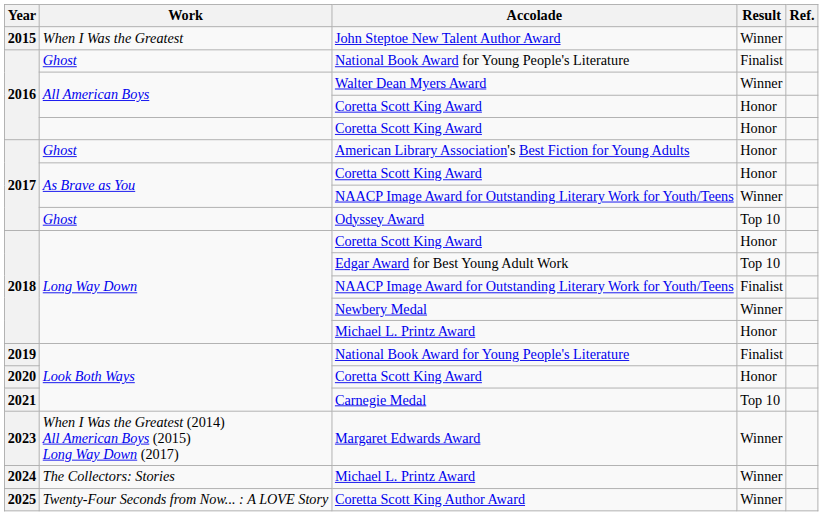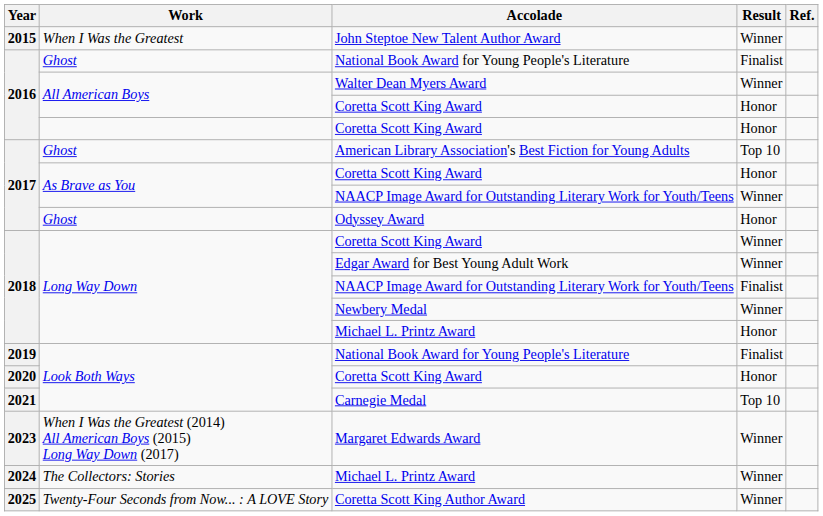 <table class="wikitable sortable">
 <tr>
 <th>Year</th>
 <th>Work</th>
 <th>Accolade</th>
 <th>Result</th>
 <th>Ref.</th>
 </tr>
 <tr>
 <th>2015</th>
 <td><em>When I Was the Greatest</em></td>
 <td><a href='#'>John Steptoe New Talent Author Award</a></td>
 <td>Winner</td>
 <td></td>
 </tr>
 <tr>
 <th rowspan="4">2016</th>
 <td><em><a href='#'>Ghost</a></em></td>
 <td><a href='#'>National Book Award</a> for Young People's Literature</td>
 <td>Finalist</td>
 <td></td>
 </tr>
 <tr>
 <td rowspan="2"><em><a href='#'>All American Boys</a></em></td>
 <td><a href='#'>Walter Dean Myers Award</a></td>
 <td>Winner</td>
 <td></td>
 </tr>
 <tr>
 <td><a href='#'>Coretta Scott King Award</a></td>
 <td>Honor</td>
 <td></td>
 </tr>
 <tr>
 <td><em></em></td>
 <td><a href='#'>Coretta Scott King Award</a></td>
 <td>Honor</td>
 <td></td>
 </tr>
 <tr>
 <th rowspan="4">2017</th>
 <td><em><a href='#'>Ghost</a></em></td>
 <td><a href='#'>American Library Association</a>'s <a href='#'>Best Fiction for Young Adults</a></td>
-<td>Honor</td>
+<td>Top 10</td>
 <td></td>
 </tr>
 <tr>
 <td rowspan="2"><em><a href='#'>As Brave as You</a></em></td>
 <td><a href='#'>Coretta Scott King Award</a></td>
 <td>Honor</td>
 <td></td>
 </tr>
 <tr>
 <td><a href='#'>NAACP Image Award for Outstanding Literary Work for Youth/Teens</a></td>
 <td>Winner</td>
 <td></td>
 </tr>
 <tr>
 <td><em><a href='#'>Ghost</a></em></td>
 <td><a href='#'>Odyssey Award</a></td>
-<td>Top 10</td>
+<td>Honor</td>
 <td></td>
 </tr>
 <tr>
 <th rowspan="5">2018</th>
 <td rowspan="5"><em><a href='#'>Long Way Down</a></em></td>
 <td><a href='#'>Coretta Scott King Award</a></td>
-<td>Honor</td>
+<td>Winner</td>
 <td></td>
 </tr>
 <tr>
 <td><a href='#'>Edgar Award</a> for Best Young Adult Work</td>
-<td>Top 10</td>
+<td>Winner</td>
 <td></td>
 </tr>
 <tr>
 <td><a href='#'>NAACP Image Award for Outstanding Literary Work for Youth/Teens</a></td>
 <td>Finalist</td>
 <td></td>
 </tr>
 <tr>
 <td><a href='#'>Newbery Medal</a></td>
 <td>Winner</td>
 <td></td>
 </tr>
 <tr>
 <td><a href='#'>Michael L. Printz Award</a></td>
 <td>Honor</td>
 <td></td>
 </tr>
 <tr>
 <th>2019</th>
 <td rowspan="3"><em><a href='#'>Look Both Ways</a></em></td>
 <td><a href='#'>National Book Award for Young People's Literature</a></td>
 <td>Finalist</td>
 <td></td>
 </tr>
 <tr>
 <th>2020</th>
 <td><a href='#'>Coretta Scott King Award</a></td>
 <td>Honor</td>
 <td></td>
 </tr>
 <tr>
 <th>2021</th>
 <td><a href='#'>Carnegie Medal</a></td>
 <td>Top 10</td>
 <td></td>
 </tr>
 <tr>
 <th>2023</th>
 <td><em>When I Was the Greatest</em> (2014)<br><em><a href='#'>All American Boys</a></em> (2015)<br><em><a href='#'>Long Way Down</a></em> (2017)</td>
 <td><a href='#'>Margaret Edwards Award</a></td>
 <td>Winner</td>
 <td></td>
 </tr>
 <tr>
 <th>2024</th>
 <td><em>The Collectors: Stories</em></td>
 <td><a href='#'>Michael L. Printz Award</a></td>
 <td>Winner</td>
 <td></td>
 </tr>
 <tr>
 <th>2025</th>
 <td><em>Twenty-Four Seconds from Now... : A LOVE Story </em></td>
 <td><a href='#'>Coretta Scott King Author Award</a></td>
 <td>Winner</td>
 <td></td>
 </tr>
 </table>
